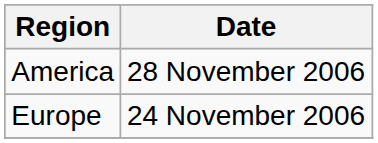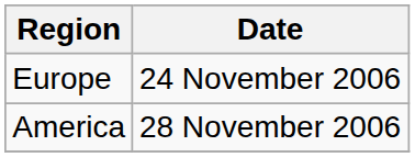 <table class="wikitable">
 <tr>
 <th>Region</th>
 <th>Date</th>
 </tr>
 <tr>
+<td>Europe</td>
+<td align="left">24 November 2006</td>
+</tr>
+<tr>
 <td>America</td>
 <td align="left">28 November 2006</td>
 </tr>
 <tr>
-<td>Europe</td>
-<td align="left">24 November 2006</td>
-</tr>
-<tr>
 </tr>
 </table>
